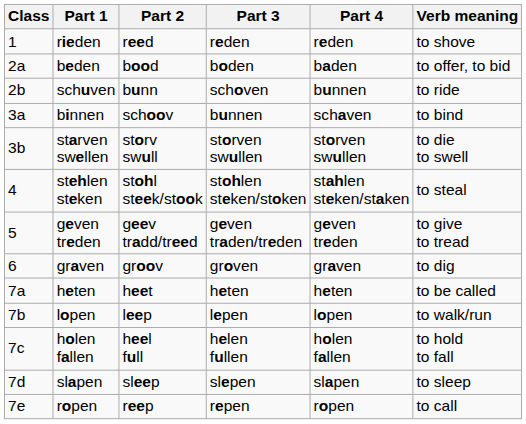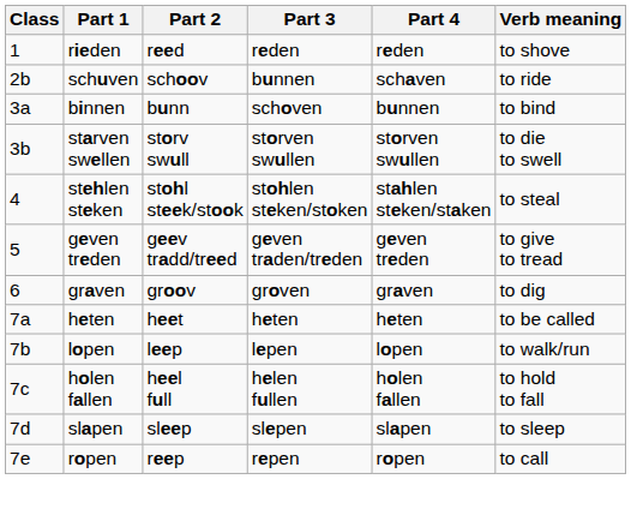 <table class="wikitable">
 <tr>
 <th>Class</th>
 <th>Part 1</th>
 <th>Part 2</th>
 <th>Part 3</th>
 <th>Part 4</th>
 <th>Verb meaning</th>
 </tr>
 <tr>
 <td>1</td>
 <td>r<strong>ie</strong>den</td>
 <td>r<strong>ee</strong>d</td>
 <td>r<strong>e</strong>den</td>
 <td>r<strong>e</strong>den</td>
 <td>to shove</td>
 </tr>
 <tr>
-<td>2a</td>
-<td>b<strong>e</strong>den</td>
-<td>b<strong>oo</strong>d</td>
-<td>b<strong>o</strong>den</td>
-<td>b<strong>a</strong>den</td>
-<td>to offer, to bid</td>
-</tr>
-<tr>
 <td>2b</td>
 <td>sch<strong>u</strong>ven</td>
-<td>b<strong>u</strong>nn</td>
-<td>sch<strong>o</strong>ven</td>
+<td>sch<strong>oo</strong>v</td>
 <td>b<strong>u</strong>nnen</td>
+<td>sch<strong>a</strong>ven</td>
 <td>to ride</td>
 </tr>
 <tr>
 <td>3a</td>
 <td>b<strong>i</strong>nnen</td>
-<td>sch<strong>oo</strong>v</td>
+<td>b<strong>u</strong>nn</td>
+<td>sch<strong>o</strong>ven</td>
 <td>b<strong>u</strong>nnen</td>
-<td>sch<strong>a</strong>ven</td>
 <td>to bind</td>
 </tr>
 <tr>
 <td>3b</td>
 <td>st<strong>a</strong>rven<br>sw<strong>e</strong>llen</td>
 <td>st<strong>o</strong>rv<br>sw<strong>u</strong>ll</td>
 <td>st<strong>o</strong>rven<br>sw<strong>u</strong>llen</td>
 <td>st<strong>o</strong>rven<br>sw<strong>u</strong>llen</td>
 <td>to die<br>to swell</td>
 </tr>
 <tr>
 <td>4</td>
 <td>st<strong>eh</strong>len<br>st<strong>e</strong>ken</td>
 <td>st<strong>oh</strong>l<br>st<strong>ee</strong>k/st<strong>oo</strong>k</td>
 <td>st<strong>oh</strong>len<br>st<strong>e</strong>ken/st<strong>o</strong>ken</td>
 <td>st<strong>ah</strong>len<br>st<strong>e</strong>ken/st<strong>a</strong>ken</td>
 <td>to steal</td>
 </tr>
 <tr>
 <td>5</td>
 <td>g<strong>e</strong>ven<br>tr<strong>e</strong>den</td>
 <td>g<strong>ee</strong>v<br>tr<strong>a</strong>dd/tr<strong>ee</strong>d</td>
 <td>g<strong>e</strong>ven<br>tr<strong>a</strong>den/tr<strong>e</strong>den</td>
 <td>g<strong>e</strong>ven<br>tr<strong>e</strong>den</td>
 <td>to give<br>to tread</td>
 </tr>
 <tr>
 <td>6</td>
 <td>gr<strong>a</strong>ven</td>
 <td>gr<strong>oo</strong>v</td>
 <td>gr<strong>o</strong>ven</td>
 <td>gr<strong>a</strong>ven</td>
 <td>to dig</td>
 </tr>
 <tr>
 <td>7a</td>
 <td>h<strong>e</strong>ten</td>
 <td>h<strong>ee</strong>t</td>
 <td>h<strong>e</strong>ten</td>
 <td>h<strong>e</strong>ten</td>
 <td>to be called</td>
 </tr>
 <tr>
 <td>7b</td>
 <td>l<strong>o</strong>pen</td>
 <td>l<strong>ee</strong>p</td>
 <td>l<strong>e</strong>pen</td>
 <td>l<strong>o</strong>pen</td>
 <td>to walk/run</td>
 </tr>
 <tr>
 <td>7c</td>
 <td>h<strong>o</strong>len<br>f<strong>a</strong>llen</td>
 <td>h<strong>ee</strong>l<br>f<strong>u</strong>ll</td>
 <td>h<strong>e</strong>len<br>f<strong>u</strong>llen</td>
 <td>h<strong>o</strong>len<br>f<strong>a</strong>llen</td>
 <td>to hold<br>to fall</td>
 </tr>
 <tr>
 <td>7d</td>
 <td>sl<strong>a</strong>pen</td>
 <td>sl<strong>ee</strong>p</td>
 <td>sl<strong>e</strong>pen</td>
 <td>sl<strong>a</strong>pen</td>
 <td>to sleep</td>
 </tr>
 <tr>
 <td>7e</td>
 <td>r<strong>o</strong>pen</td>
 <td>r<strong>ee</strong>p</td>
 <td>r<strong>e</strong>pen</td>
 <td>r<strong>o</strong>pen</td>
 <td>to call</td>
 </tr>
 </table>
